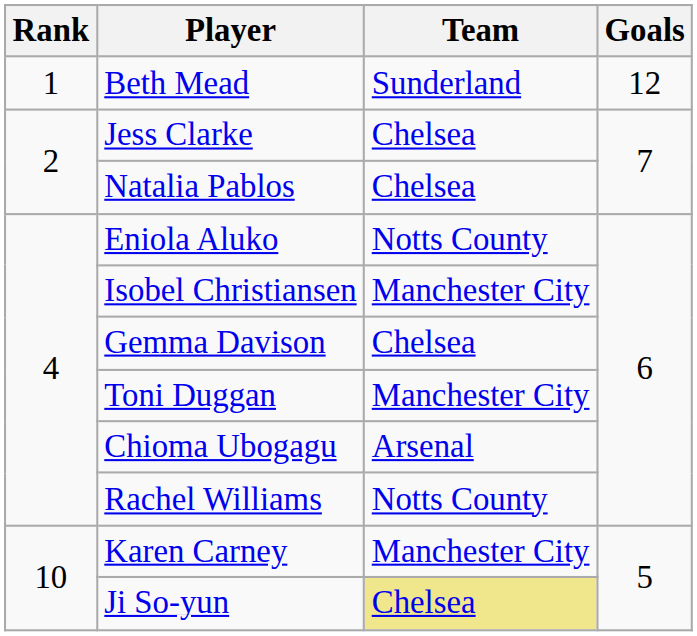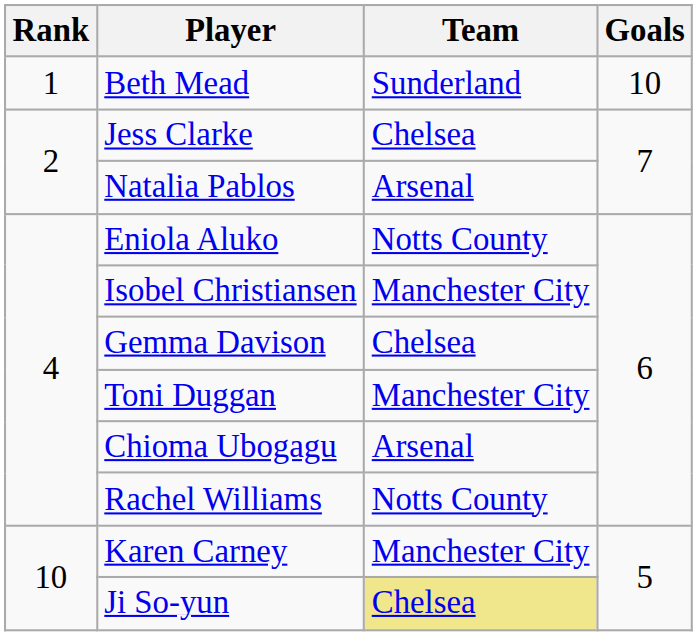 <table class="wikitable" style="text-align:center">
 <tr>
 <th>Rank</th>
 <th>Player</th>
 <th>Team</th>
 <th>Goals</th>
 </tr>
 <tr>
 <td>1</td>
 <td align=left> <a href='#'>Beth Mead</a></td>
 <td align=left><a href='#'>Sunderland</a></td>
-<td>12</td>
+<td>10</td>
 </tr>
 <tr>
 <td rowspan=2>2</td>
 <td align=left> <a href='#'>Jess Clarke</a></td>
 <td align=left><a href='#'>Chelsea</a></td>
 <td rowspan=2>7</td>
 </tr>
 <tr>
 <td align=left> <a href='#'>Natalia Pablos</a></td>
-<td align=left><a href='#'>Chelsea</a></td>
+<td align=left><a href='#'>Arsenal</a></td>
 </tr>
 <tr>
 <td rowspan=6>4</td>
 <td align=left> <a href='#'>Eniola Aluko</a></td>
 <td align=left><a href='#'>Notts County</a></td>
 <td rowspan=6>6</td>
 </tr>
 <tr>
 <td align=left> <a href='#'>Isobel Christiansen</a></td>
 <td align=left><a href='#'>Manchester City</a></td>
 </tr>
 <tr>
 <td align=left> <a href='#'>Gemma Davison</a></td>
 <td align=left><a href='#'>Chelsea</a></td>
 </tr>
 <tr>
 <td align=left> <a href='#'>Toni Duggan</a></td>
 <td align=left><a href='#'>Manchester City</a></td>
 </tr>
 <tr>
 <td align=left> <a href='#'>Chioma Ubogagu</a></td>
 <td align=left><a href='#'>Arsenal</a></td>
 </tr>
 <tr>
 <td align=left> <a href='#'>Rachel Williams</a></td>
 <td align=left><a href='#'>Notts County</a></td>
 </tr>
 <tr>
 <td rowspan=2>10</td>
 <td align=left> <a href='#'>Karen Carney</a></td>
 <td align=left><a href='#'>Manchester City</a></td>
 <td rowspan=2>5</td>
 </tr>
 <tr>
 <td align=left> <a href='#'>Ji So-yun</a></td>
 <td align=left style="background: khaki;"><a href='#'>Chelsea</a></td>
 </tr>
 </table>
